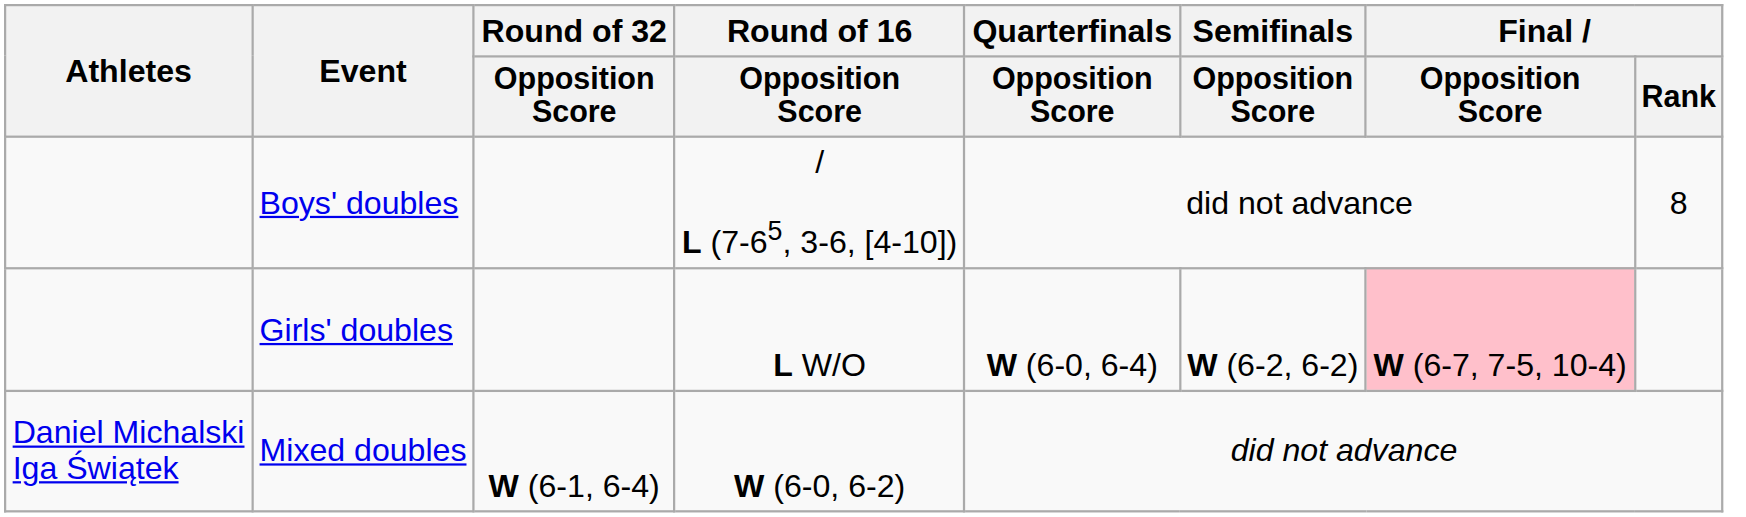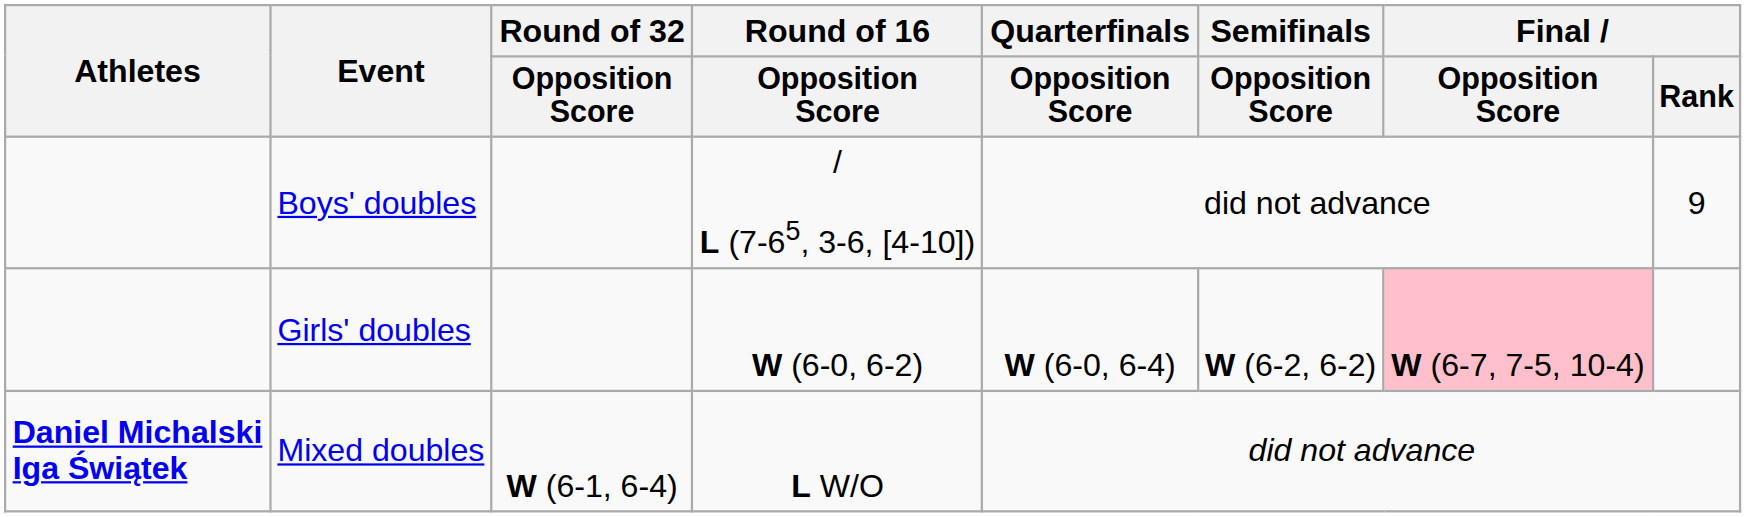 <table class=wikitable style="font-size:90%">
 <tr>
 <th rowspan=2>Athletes</th>
 <th rowspan=2>Event</th>
 <th>Round of 32</th>
 <th>Round of 16</th>
 <th>Quarterfinals</th>
 <th>Semifinals</th>
 <th colspan=2>Final / </th>
 </tr>
 <tr style="font-size:95%">
 <th>Opposition<br>Score</th>
 <th>Opposition<br>Score</th>
 <th>Opposition<br>Score</th>
 <th>Opposition<br>Score</th>
 <th>Opposition<br>Score</th>
 <th>Rank</th>
 </tr>
 <tr align=center>
 <td align=left><br></td>
 <td align=left><a href='#'>Boys' doubles</a></td>
 <td></td>
 <td> /<br><br><strong>L</strong> (7-6<sup>5</sup>, 3-6, [4-10])</td>
 <td colspan=3>did not advance</td>
-<td>8</td>
+<td>9</td>
 </tr>
 <tr align=center>
 <td align=left><br></td>
 <td align=left><a href='#'>Girls' doubles</a></td>
 <td></td>
-<td><br><br> <strong>L</strong> W/O</td>
+<td><br> <br> <strong>W</strong> (6-0, 6-2)</td>
 <td><br> <br> <strong>W</strong> (6-0, 6-4)</td>
 <td><br> <br> <strong>W</strong> (6-2, 6-2)</td>
 <td style="background: pink;"><br><br> <strong>W</strong> (6-7, 7-5, 10-4)</td>
 <td></td>
 </tr>
 <tr align=center>
-<td align=left><a href='#'>Daniel Michalski</a><br><a href='#'>Iga Świątek</a></td>
+<td align=left><strong><a href='#'>Daniel Michalski</a><br><a href='#'>Iga Świątek</a></strong></td>
 <td align=left><a href='#'>Mixed doubles</a></td>
 <td><br><br> <strong>W</strong> (6-1, 6-4)</td>
-<td><br> <br> <strong>W</strong> (6-0, 6-2)</td>
+<td><br><br> <strong>L</strong> W/O</td>
 <td Colspan=4><em>did not advance</em></td>
 </tr>
 </table>
